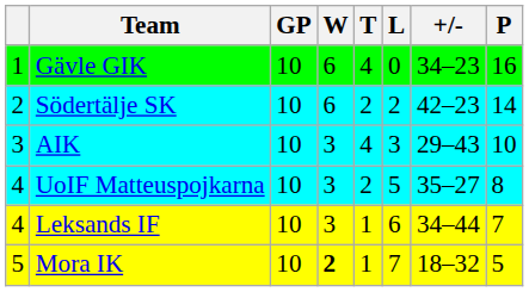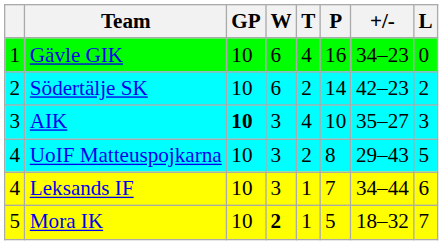 <table class="wikitable">
 <tr>
 <th></th>
 <th>Team</th>
 <th>GP</th>
 <th>W</th>
 <th>T</th>
+<th>P</th>
+<th>+/-</th>
 <th>L</th>
-<th>+/-</th>
-<th>P</th>
 </tr>
 <tr style="background:#00FF00">
 <td>1</td>
 <td><a href='#'>Gävle GIK</a></td>
 <td>10</td>
 <td>6</td>
 <td>4</td>
+<td>16</td>
+<td>34–23</td>
 <td>0</td>
-<td>34–23</td>
-<td>16</td>
 </tr>
 <tr style="background:#00FFFF">
 <td>2</td>
 <td><a href='#'>Södertälje SK</a></td>
 <td>10</td>
 <td>6</td>
 <td>2</td>
+<td>14</td>
+<td>42–23</td>
 <td>2</td>
-<td>42–23</td>
-<td>14</td>
 </tr>
 <tr style="background:#00FFFF">
 <td>3</td>
 <td><a href='#'>AIK</a></td>
-<td>10</td>
+<td><strong>10</strong></td>
 <td>3</td>
 <td>4</td>
+<td>10</td>
+<td>35–27</td>
 <td>3</td>
-<td>29–43</td>
-<td>10</td>
 </tr>
 <tr style="background:#00FFFF">
 <td>4</td>
 <td><a href='#'>UoIF Matteuspojkarna</a></td>
 <td>10</td>
 <td>3</td>
 <td>2</td>
+<td>8</td>
+<td>29–43</td>
 <td>5</td>
-<td>35–27</td>
-<td>8</td>
 </tr>
 <tr style="background:#FFFF00">
 <td>4</td>
 <td><a href='#'>Leksands IF</a></td>
 <td>10</td>
 <td>3</td>
 <td>1</td>
+<td>7</td>
+<td>34–44</td>
 <td>6</td>
-<td>34–44</td>
-<td>7</td>
 </tr>
 <tr style="background:#FFFF00">
 <td>5</td>
 <td><a href='#'>Mora IK</a></td>
 <td>10</td>
 <td><strong>2</strong></td>
 <td>1</td>
+<td>5</td>
+<td>18–32</td>
 <td>7</td>
-<td>18–32</td>
-<td>5</td>
 </tr>
 </table>
